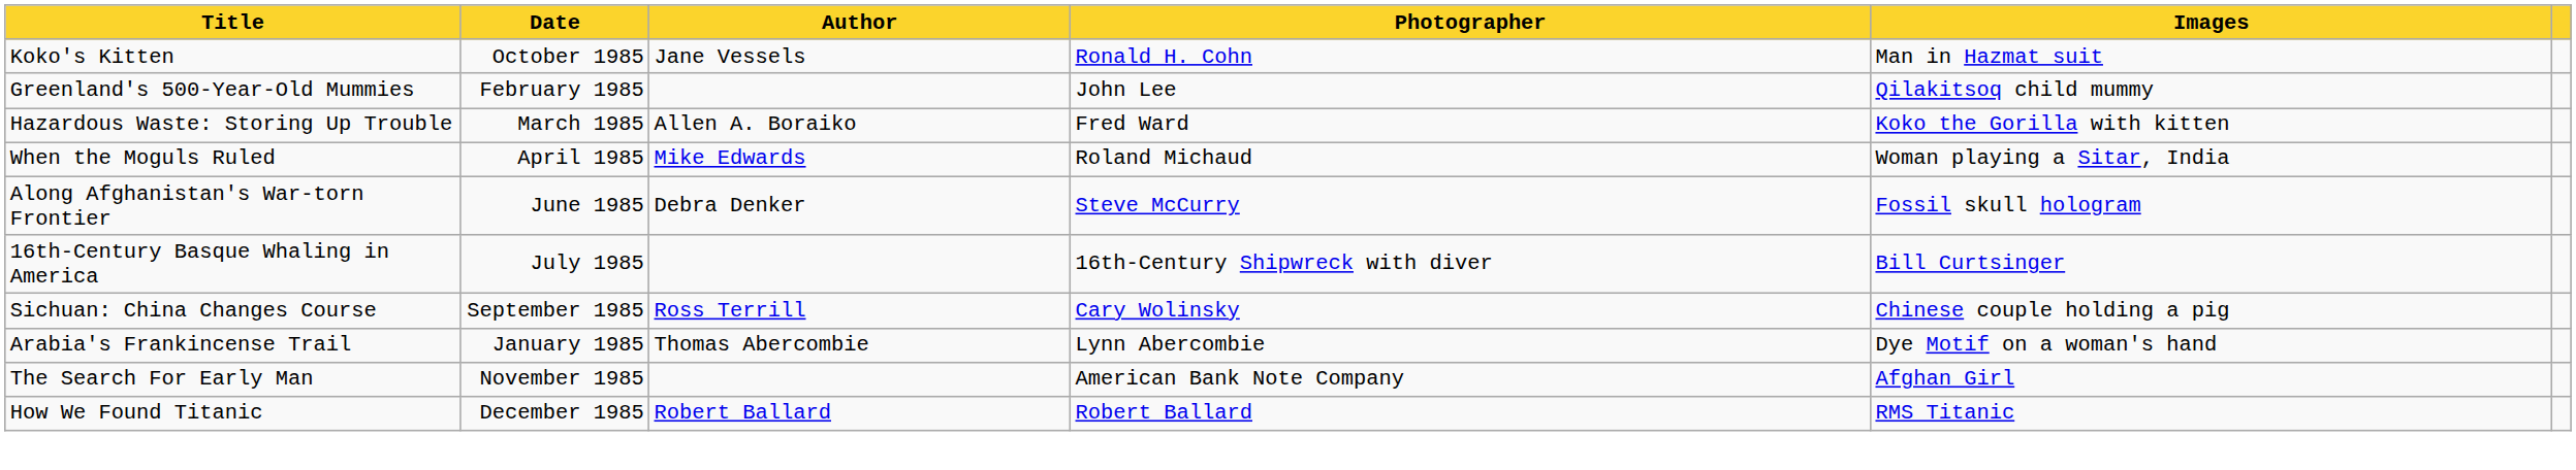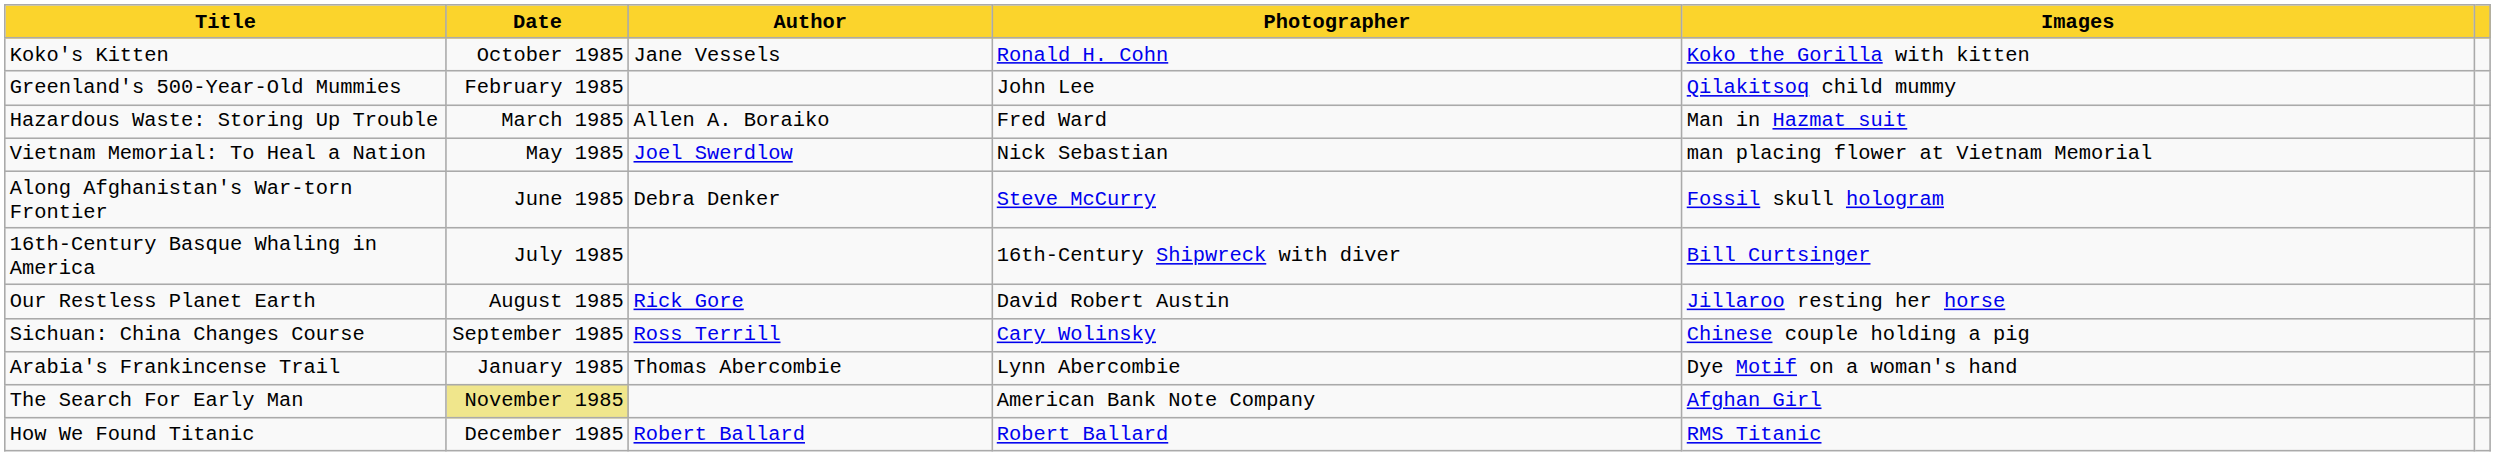 <table class="wikitable" style="width:100%">
 <tr>
 <th scope="col" style="background-color:#fbd42c;" width=275px>Title</th>
 <th scope="col" style="background-color:#fbd42c;" width=110>Date</th>
 <th scope="col" style="background-color:#fbd42c;">Author</th>
 <th scope="col" style="background-color:#fbd42c;">Photographer</th>
 <th scope="col" style="background-color:#fbd42c;">Images</th>
 <th scope="col" ! style="background-color:#fbd42c;"></th>
 </tr>
 <tr>
 <td scope="row">Koko's Kitten</td>
 <td style="text-align:right;">October 1985</td>
 <td>Jane Vessels</td>
 <td><a href='#'>Ronald H. Cohn</a></td>
-<td>Man in <a href='#'>Hazmat suit</a></td>
+<td><a href='#'>Koko the Gorilla</a> with kitten</td>
 <td></td>
 </tr>
 <tr>
 <td scope="row">Greenland's 500-Year-Old Mummies</td>
 <td style="text-align:right;">February 1985</td>
 <td></td>
 <td scope="row">John Lee</td>
 <td><a href='#'>Qilakitsoq</a> child mummy</td>
 <td></td>
 </tr>
 <tr>
 <td scope="row">Hazardous Waste: Storing Up Trouble</td>
 <td style="text-align:right;">March 1985</td>
 <td>Allen A. Boraiko</td>
 <td>Fred Ward</td>
-<td><a href='#'>Koko the Gorilla</a> with kitten</td>
+<td>Man in <a href='#'>Hazmat suit</a></td>
 <td></td>
 </tr>
 <tr>
-<td scope="row">When the Moguls Ruled</td>
-<td style="text-align:right;">April 1985</td>
-<td><a href='#'>Mike Edwards</a></td>
-<td>Roland Michaud</td>
-<td>Woman playing a <a href='#'>Sitar</a>, India</td>
+<td scope="row">Vietnam Memorial: To Heal a Nation</td>
+<td style="text-align:right;">May 1985</td>
+<td><a href='#'>Joel Swerdlow</a></td>
+<td>Nick Sebastian</td>
+<td>man placing flower at Vietnam Memorial</td>
 <td></td>
 </tr>
 <tr>
 <td scope="row">Along Afghanistan's War-torn Frontier</td>
 <td style="text-align:right;">June 1985</td>
 <td>Debra Denker</td>
 <td><a href='#'>Steve McCurry</a></td>
 <td><a href='#'>Fossil</a> skull <a href='#'>hologram</a></td>
 <td></td>
 </tr>
 <tr>
 <td scope="row">16th-Century Basque Whaling in America</td>
 <td style="text-align:right;">July 1985</td>
 <td></td>
 <td scope="row">16th-Century <a href='#'>Shipwreck</a> with diver</td>
 <td><a href='#'>Bill Curtsinger</a></td>
+<td></td>
+</tr>
+<tr>
+<td scope="row">Our Restless Planet Earth</td>
+<td style="text-align:right;">August 1985</td>
+<td><a href='#'>Rick Gore</a></td>
+<td>David Robert Austin</td>
+<td><a href='#'>Jillaroo</a> resting her <a href='#'>horse</a></td>
 <td></td>
 </tr>
 <tr>
 <td scope="row">Sichuan: China Changes Course</td>
 <td style="text-align:right;">September 1985</td>
 <td><a href='#'>Ross Terrill</a></td>
 <td><a href='#'>Cary Wolinsky</a></td>
 <td><a href='#'>Chinese</a> couple holding a pig</td>
 <td></td>
 </tr>
 <tr>
 <td scope="row">Arabia's Frankincense Trail</td>
 <td style="text-align:right;">January 1985</td>
 <td>Thomas Abercombie</td>
 <td>Lynn Abercombie</td>
 <td>Dye <a href='#'>Motif</a> on a woman's hand</td>
 <td></td>
 </tr>
 <tr>
 <td scope="row">The Search For Early Man</td>
-<td style="text-align:right;">November 1985</td>
+<td style="background: khaki; text-align:right;">November 1985</td>
 <td></td>
 <td scope="row">American Bank Note Company</td>
 <td><a href='#'>Afghan Girl</a></td>
 <td></td>
 </tr>
 <tr>
 <td scope="row">How We Found Titanic</td>
 <td style="text-align:right;">December 1985</td>
 <td><a href='#'>Robert Ballard</a></td>
 <td><a href='#'>Robert Ballard</a></td>
 <td><a href='#'>RMS Titanic</a></td>
 <td></td>
 </tr>
 </table>
